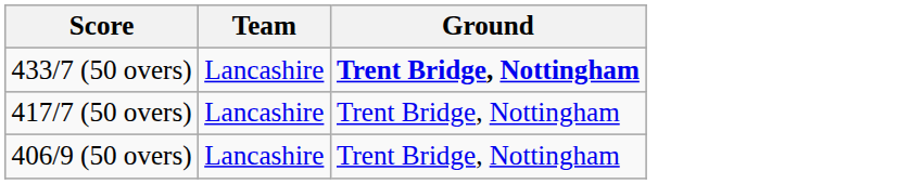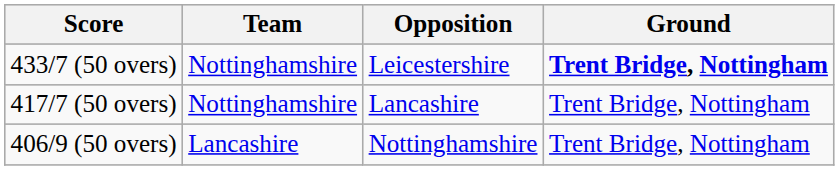 <table class="wikitable">
 <tr>
 <th>Score</th>
 <th>Team</th>
+<th>Opposition</th>
 <th>Ground</th>
 </tr>
 <tr>
 <td>433/7 (50 overs)</td>
-<td><a href='#'>Lancashire</a></td>
+<td><a href='#'>Nottinghamshire</a></td>
+<td><a href='#'>Leicestershire</a></td>
 <td><strong><a href='#'>Trent Bridge</a>, <a href='#'>Nottingham</a></strong></td>
 </tr>
 <tr>
 <td>417/7 (50 overs)</td>
+<td><a href='#'>Nottinghamshire</a></td>
 <td><a href='#'>Lancashire</a></td>
 <td><a href='#'>Trent Bridge</a>, <a href='#'>Nottingham</a></td>
 </tr>
 <tr>
 <td>406/9 (50 overs)</td>
 <td><a href='#'>Lancashire</a></td>
+<td><a href='#'>Nottinghamshire</a></td>
 <td><a href='#'>Trent Bridge</a>, <a href='#'>Nottingham</a></td>
 </tr>
 </table>
